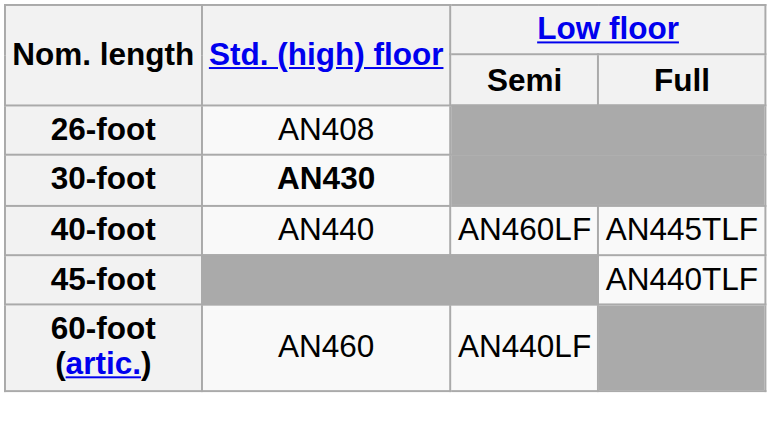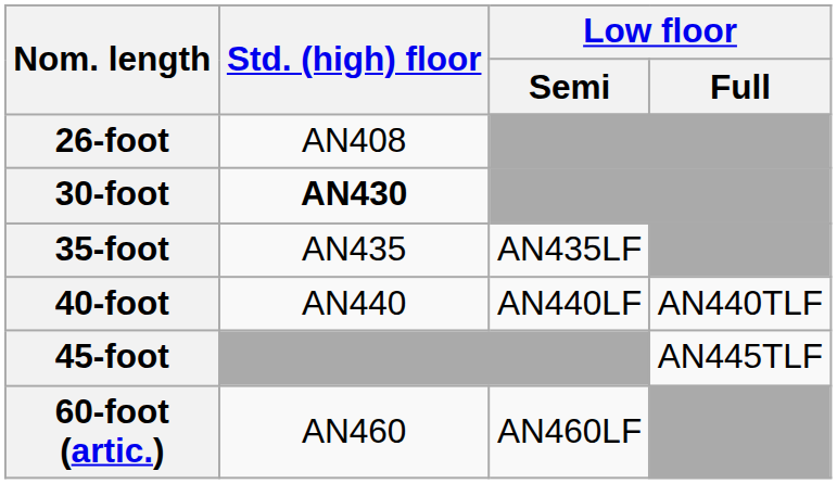 <table class="wikitable" style="text-align:center;">
 <tr>
 <th rowspan=2>Nom. length</th>
 <th rowspan=2><a href='#'>Std. (high) floor</a></th>
 <th colspan=2><a href='#'>Low floor</a></th>
 </tr>
 <tr>
 <th>Semi</th>
 <th>Full</th>
 </tr>
 <tr>
 <th>26-foot</th>
 <td>AN408</td>
 <td colspan=2 style="background:#aaa;"> </td>
 </tr>
 <tr>
 <th>30-foot</th>
 <td><strong>AN430</strong></td>
 <td colspan=2 style="background:#aaa;"> </td>
 </tr>
 <tr>
+<th>35-foot</th>
+<td>AN435</td>
+<td>AN435LF</td>
+<td colspan=1 style="background:#aaa;"> </td>
+</tr>
+<tr>
 <th>40-foot</th>
 <td>AN440</td>
-<td>AN460LF</td>
-<td>AN445TLF</td>
+<td>AN440LF</td>
+<td>AN440TLF</td>
 </tr>
 <tr>
 <th>45-foot</th>
 <td colspan=2 style="background:#aaa;"> </td>
-<td>AN440TLF</td>
+<td>AN445TLF</td>
 </tr>
 <tr>
 <th>60-foot<br>(<a href='#'>artic.</a>)</th>
 <td>AN460</td>
-<td>AN440LF</td>
+<td>AN460LF</td>
 <td colspan=1 style="background:#aaa;"> </td>
 </tr>
 </table>
